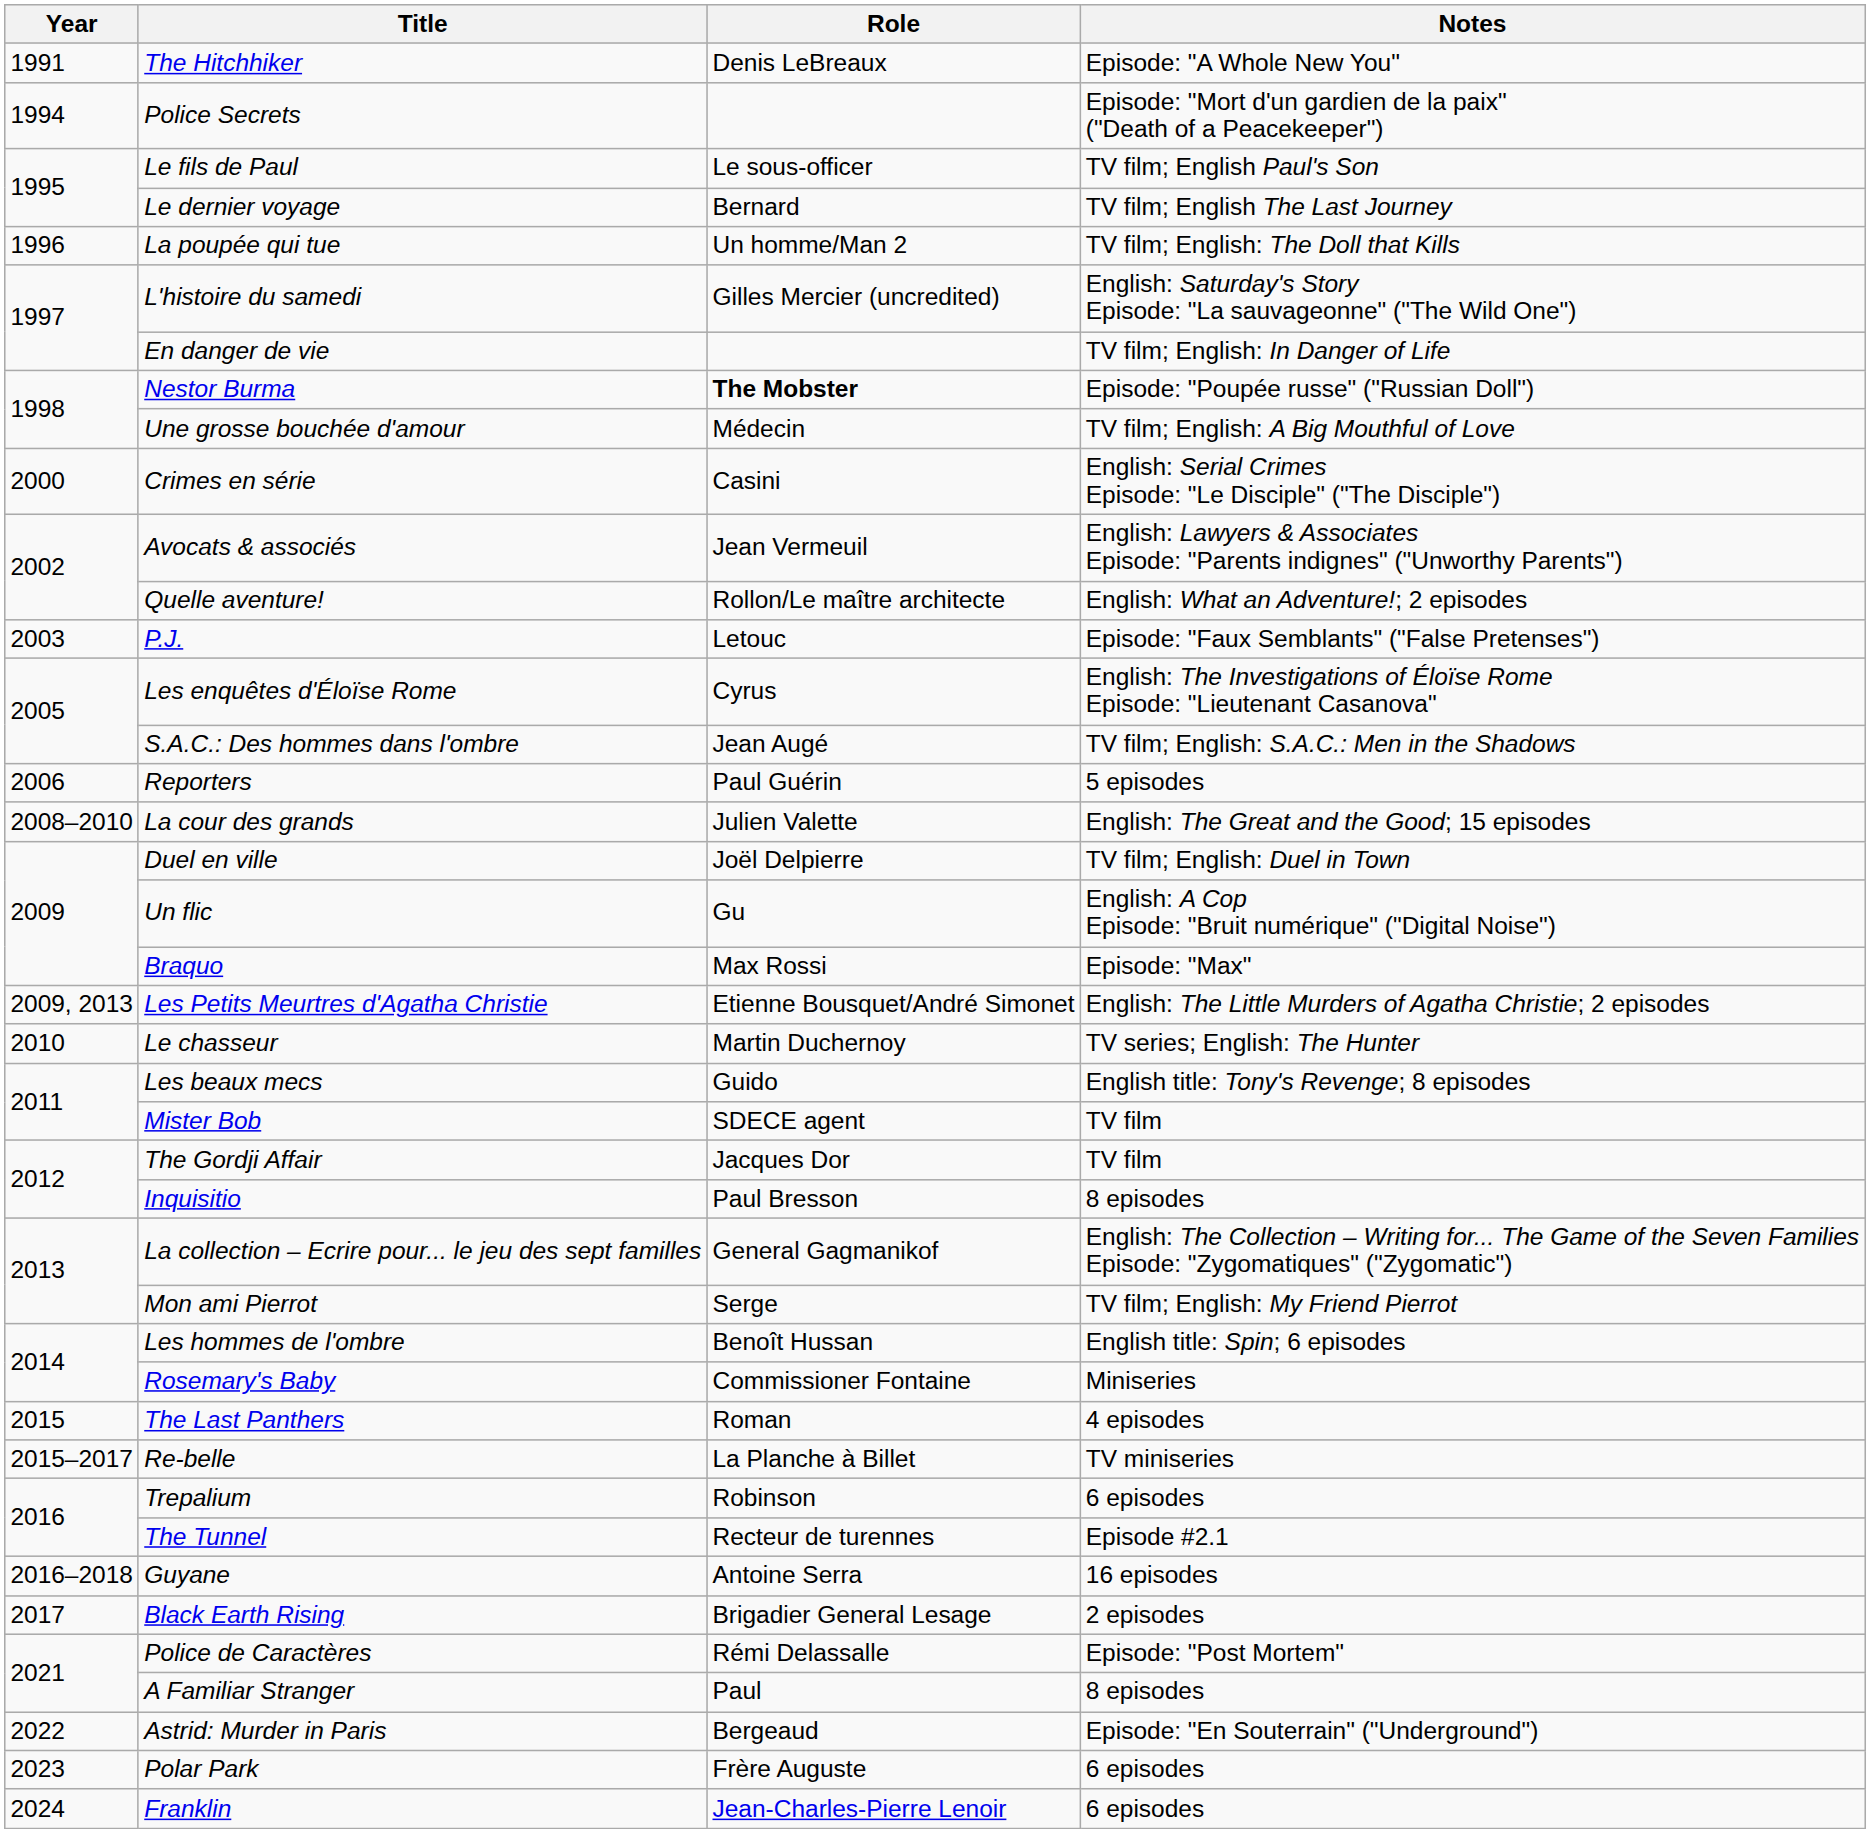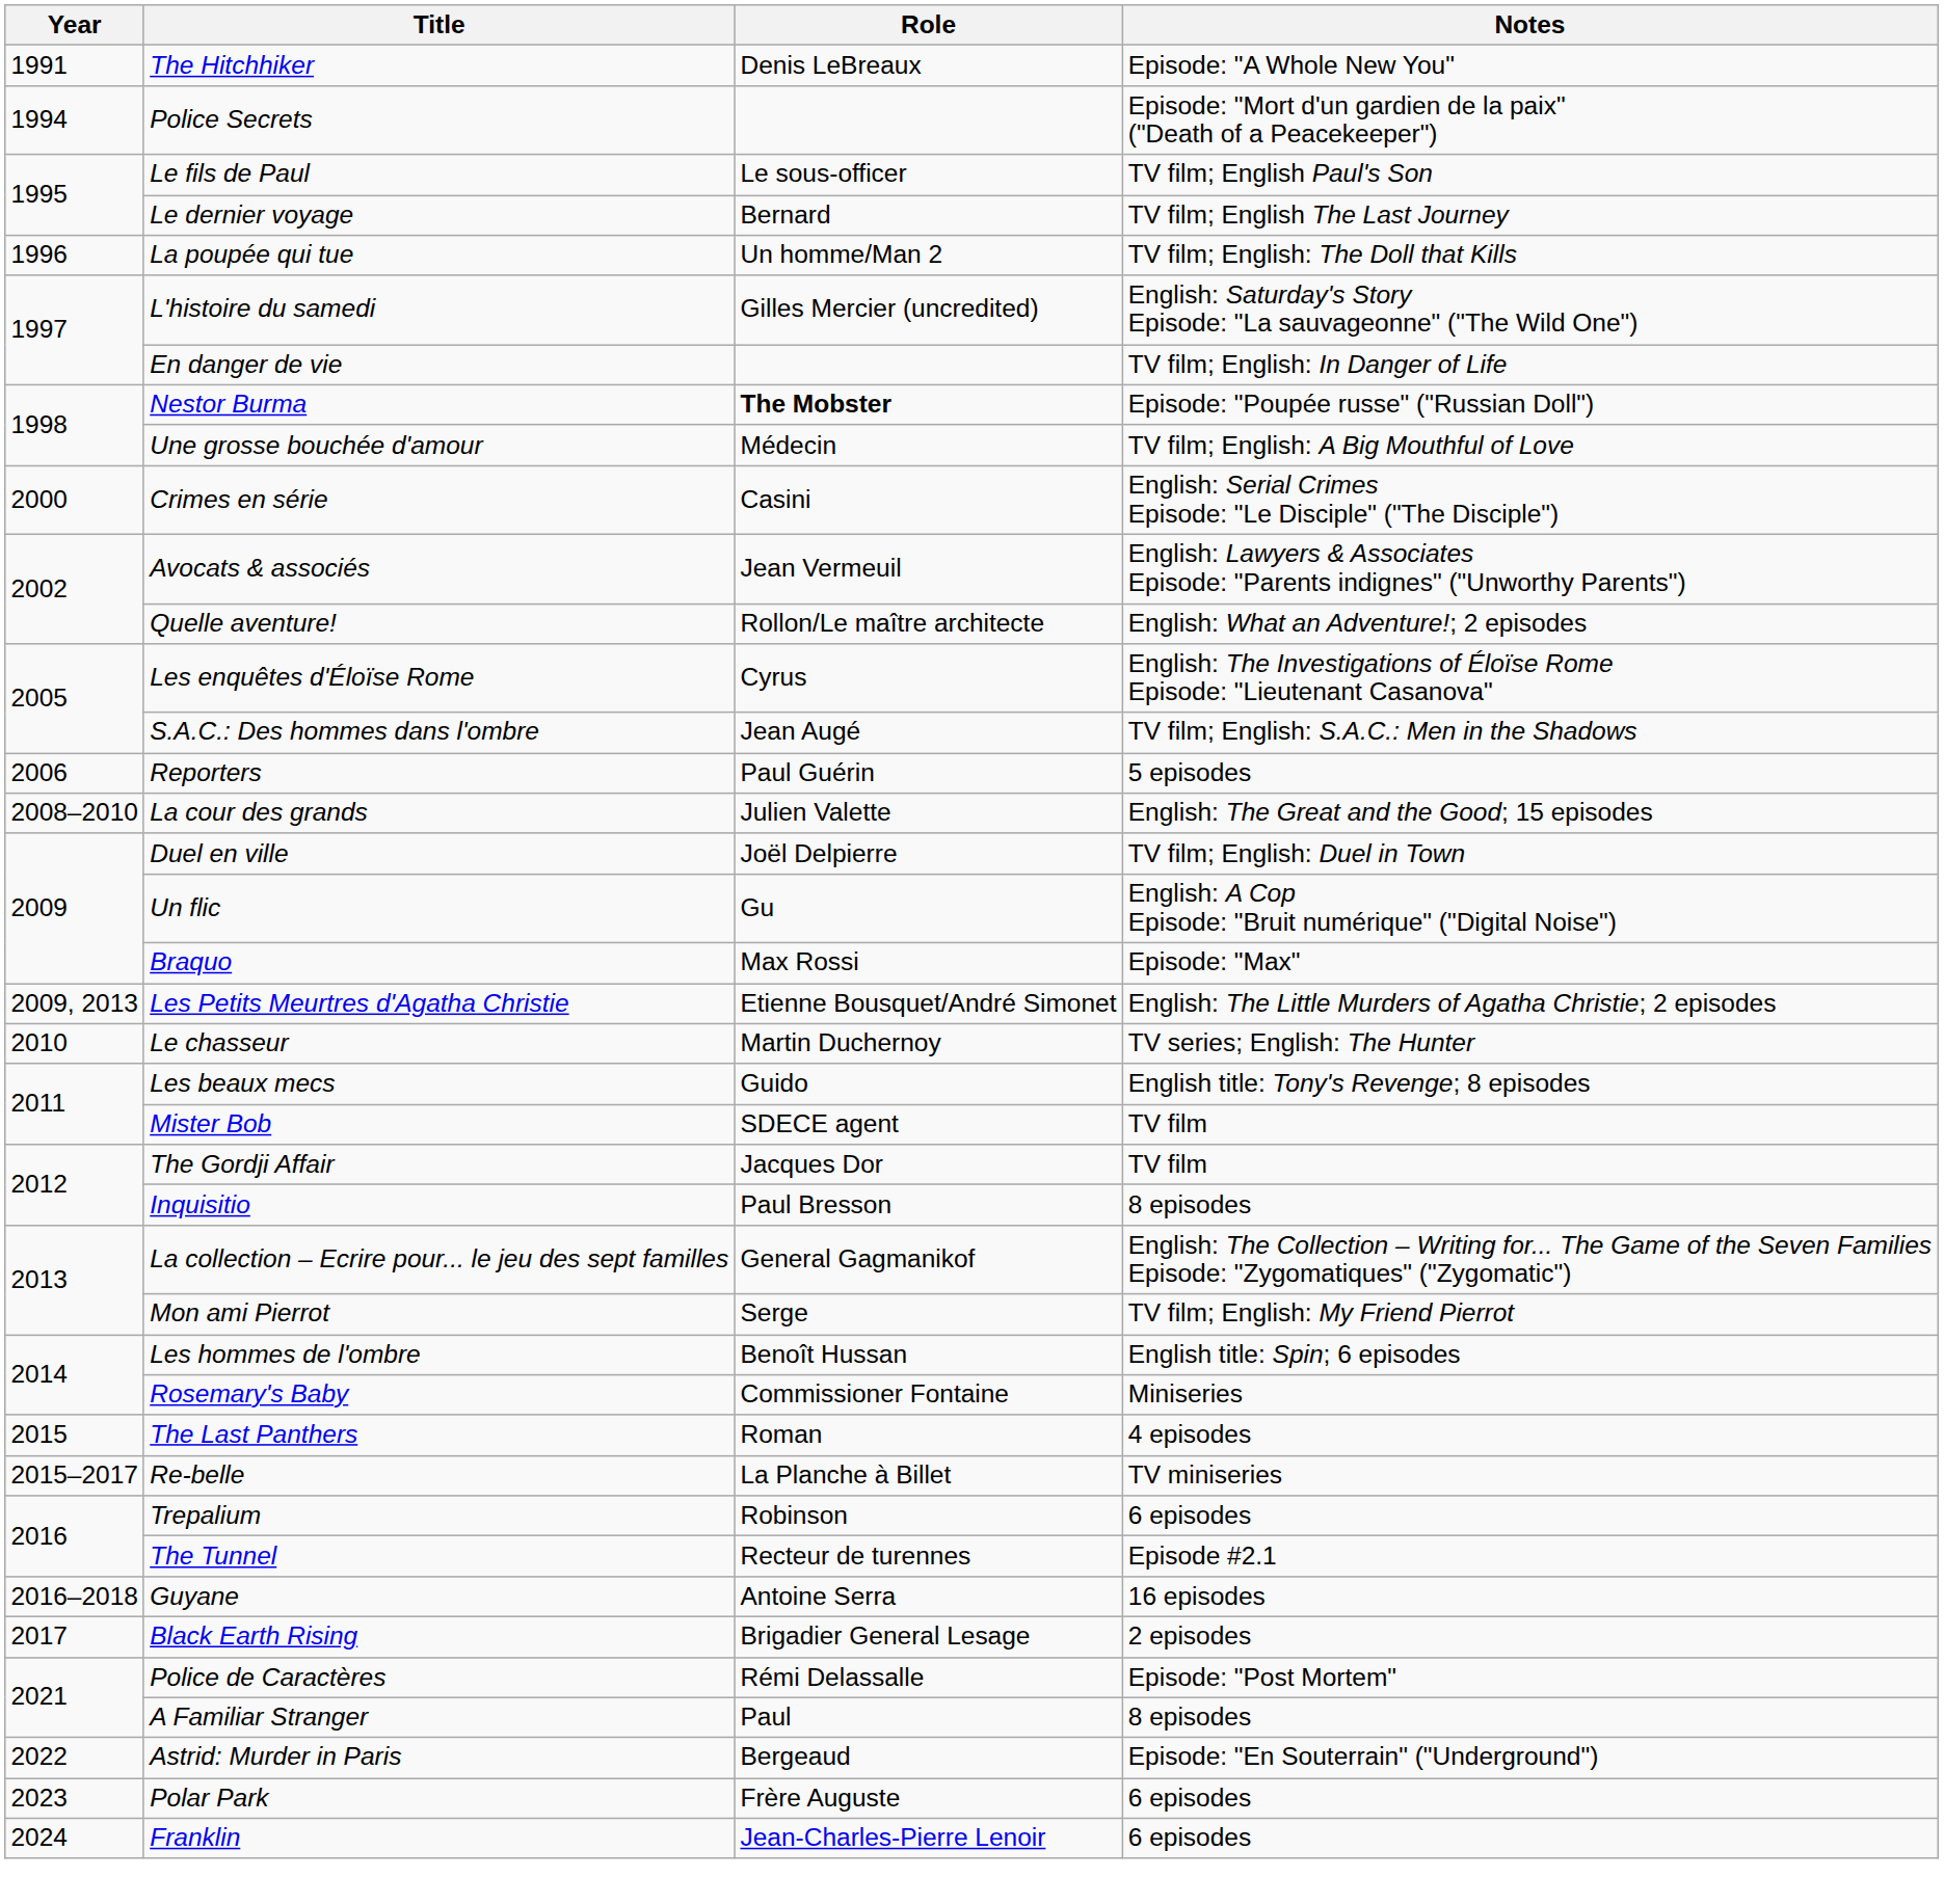 <table class="wikitable sortable">
 <tr>
 <th>Year</th>
 <th>Title</th>
 <th>Role</th>
 <th class="unsortable">Notes</th>
 </tr>
 <tr>
 <td>1991</td>
 <td><em><a href='#'>The Hitchhiker</a></em></td>
 <td>Denis LeBreaux</td>
 <td>Episode: "A Whole New You"</td>
 </tr>
 <tr>
 <td>1994</td>
 <td><em>Police Secrets</em></td>
 <td></td>
 <td>Episode: "Mort d'un gardien de la paix"<br>("Death of a Peacekeeper")</td>
 </tr>
 <tr>
 <td rowspan="2">1995</td>
 <td><em>Le fils de Paul</em></td>
 <td>Le sous-officer</td>
 <td>TV film; English <em>Paul's Son</em></td>
 </tr>
 <tr>
 <td><em>Le dernier voyage</em></td>
 <td>Bernard</td>
 <td>TV film; English <em>The Last Journey</em></td>
 </tr>
 <tr>
 <td>1996</td>
 <td><em>La poupée qui tue</em></td>
 <td>Un homme/Man 2</td>
 <td>TV film; English: <em>The Doll that Kills</em></td>
 </tr>
 <tr>
 <td rowspan="2">1997</td>
 <td><em>L'histoire du samedi</em></td>
 <td>Gilles Mercier (uncredited)</td>
 <td>English: <em>Saturday's Story</em><br>Episode: "La sauvageonne" ("The Wild One")</td>
 </tr>
 <tr>
 <td><em>En danger de vie</em></td>
 <td></td>
 <td>TV film; English: <em>In Danger of Life</em></td>
 </tr>
 <tr>
 <td rowspan="2">1998</td>
 <td><em><a href='#'>Nestor Burma</a></em></td>
 <td><strong>The Mobster</strong></td>
 <td>Episode: "Poupée russe" ("Russian Doll")</td>
 </tr>
 <tr>
 <td><em>Une grosse bouchée d'amour</em></td>
 <td>Médecin</td>
 <td>TV film; English: <em>A Big Mouthful of Love</em></td>
 </tr>
 <tr>
 <td>2000</td>
 <td><em>Crimes en série</em></td>
 <td>Casini</td>
 <td>English: <em>Serial Crimes</em><br>Episode: "Le Disciple" ("The Disciple")</td>
 </tr>
 <tr>
 <td rowspan="2">2002</td>
 <td><em>Avocats & associés</em></td>
 <td>Jean Vermeuil</td>
 <td>English: <em>Lawyers & Associates</em><br>Episode: "Parents indignes" ("Unworthy Parents")</td>
 </tr>
 <tr>
 <td><em>Quelle aventure!</em></td>
 <td>Rollon/Le maître architecte</td>
 <td>English: <em>What an Adventure!</em>; 2 episodes</td>
-</tr>
-<tr>
-<td>2003</td>
-<td><em><a href='#'>P.J.</a></em></td>
-<td>Letouc</td>
-<td>Episode: "Faux Semblants" ("False Pretenses")</td>
 </tr>
 <tr>
 <td rowspan="2">2005</td>
 <td><em>Les enquêtes d'Éloïse Rome</em></td>
 <td>Cyrus</td>
 <td>English: <em>The Investigations of Éloïse Rome</em><br>Episode: "Lieutenant Casanova"</td>
 </tr>
 <tr>
 <td><em>S.A.C.: Des hommes dans l'ombre</em></td>
 <td>Jean Augé</td>
 <td>TV film; English: <em>S.A.C.: Men in the Shadows</em></td>
 </tr>
 <tr>
 <td>2006</td>
 <td><em>Reporters</em></td>
 <td>Paul Guérin</td>
 <td>5 episodes</td>
 </tr>
 <tr>
 <td>2008–2010</td>
 <td><em>La cour des grands</em></td>
 <td>Julien Valette</td>
 <td>English: <em>The Great and the Good</em>; 15 episodes</td>
 </tr>
 <tr>
 <td rowspan="3">2009</td>
 <td><em>Duel en ville</em></td>
 <td>Joël Delpierre</td>
 <td>TV film; English: <em>Duel in Town</em></td>
 </tr>
 <tr>
 <td><em>Un flic</em></td>
 <td>Gu</td>
 <td>English: <em>A Cop</em><br>Episode: "Bruit numérique" ("Digital Noise")</td>
 </tr>
 <tr>
 <td><em><a href='#'>Braquo</a></em></td>
 <td>Max Rossi</td>
 <td>Episode: "Max"</td>
 </tr>
 <tr>
 <td>2009, 2013</td>
 <td><em><a href='#'>Les Petits Meurtres d'Agatha Christie</a></em></td>
 <td>Etienne Bousquet/André Simonet</td>
 <td>English: <em>The Little Murders of Agatha Christie</em>; 2 episodes</td>
 </tr>
 <tr>
 <td>2010</td>
 <td><em>Le chasseur</em></td>
 <td>Martin Duchernoy</td>
 <td>TV series; English: <em>The Hunter</em></td>
 </tr>
 <tr>
 <td rowspan="2">2011</td>
 <td><em>Les beaux mecs</em></td>
 <td>Guido</td>
 <td>English title: <em>Tony's Revenge</em>; 8 episodes</td>
 </tr>
 <tr>
 <td><em><a href='#'>Mister Bob</a></em></td>
 <td>SDECE agent</td>
 <td>TV film</td>
 </tr>
 <tr>
 <td rowspan="2">2012</td>
 <td><em>The Gordji Affair</em></td>
 <td>Jacques Dor</td>
 <td>TV film</td>
 </tr>
 <tr>
 <td><em><a href='#'>Inquisitio</a></em></td>
 <td>Paul Bresson</td>
 <td>8 episodes</td>
 </tr>
 <tr>
 <td rowspan="2">2013</td>
 <td><em>La collection – Ecrire pour... le jeu des sept familles</em></td>
 <td>General Gagmanikof</td>
 <td>English: <em>The Collection – Writing for... The Game of the Seven Families</em><br>Episode: "Zygomatiques" ("Zygomatic")</td>
 </tr>
 <tr>
 <td><em>Mon ami Pierrot</em></td>
 <td>Serge</td>
 <td>TV film; English: <em>My Friend Pierrot</em></td>
 </tr>
 <tr>
 <td rowspan="2">2014</td>
 <td><em>Les hommes de l'ombre</em></td>
 <td>Benoît Hussan</td>
 <td>English title: <em>Spin</em>; 6 episodes</td>
 </tr>
 <tr>
 <td><em><a href='#'>Rosemary's Baby</a></em></td>
 <td>Commissioner Fontaine</td>
 <td>Miniseries</td>
 </tr>
 <tr>
 <td>2015</td>
 <td><em><a href='#'>The Last Panthers</a></em></td>
 <td>Roman</td>
 <td>4 episodes</td>
 </tr>
 <tr>
 <td>2015–2017</td>
 <td><em>Re-belle</em></td>
 <td>La Planche à Billet</td>
 <td>TV miniseries</td>
 </tr>
 <tr>
 <td rowspan="2">2016</td>
 <td><em>Trepalium</em></td>
 <td>Robinson</td>
 <td>6 episodes</td>
 </tr>
 <tr>
 <td><em><a href='#'>The Tunnel</a></em></td>
 <td>Recteur de turennes</td>
 <td>Episode #2.1</td>
 </tr>
 <tr>
 <td>2016–2018</td>
 <td><em>Guyane</em></td>
 <td>Antoine Serra</td>
 <td>16 episodes</td>
 </tr>
 <tr>
 <td>2017</td>
 <td><em><a href='#'>Black Earth Rising</a></em></td>
 <td>Brigadier General Lesage</td>
 <td>2 episodes</td>
 </tr>
 <tr>
 <td rowspan="2">2021</td>
 <td><em>Police de Caractères</em></td>
 <td>Rémi Delassalle</td>
 <td>Episode: "Post Mortem"</td>
 </tr>
 <tr>
 <td><em>A Familiar Stranger</em></td>
 <td>Paul</td>
 <td>8 episodes</td>
 </tr>
 <tr>
 <td>2022</td>
 <td><em>Astrid: Murder in Paris</em></td>
 <td>Bergeaud</td>
 <td>Episode: "En Souterrain" ("Underground")</td>
 </tr>
 <tr>
 <td>2023</td>
 <td><em>Polar Park</em></td>
 <td>Frère Auguste</td>
 <td>6 episodes</td>
 </tr>
 <tr>
 <td>2024</td>
 <td><em><a href='#'>Franklin</a></em></td>
 <td><a href='#'>Jean-Charles-Pierre Lenoir</a></td>
 <td>6 episodes</td>
 </tr>
 </table>
